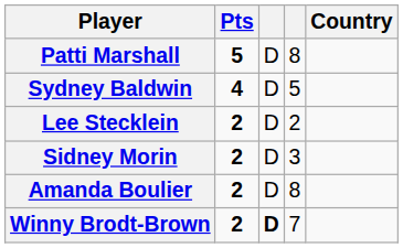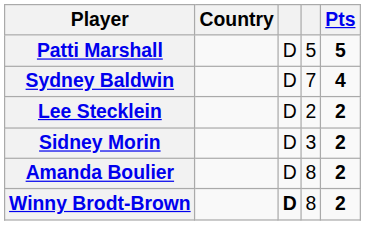 <table class= "wikitable" style="text-align: center;">
 <tr>
 <th scope="col">Player</th>
-<th scope="col"><a href='#'>Pts</a></th>
+<th scope="col">Country</th>
 <th scope="col"></th>
 <th scope="col"></th>
-<th scope="col">Country</th>
+<th scope="col"><a href='#'>Pts</a></th>
 </tr>
 <tr>
 <th scope="row" align="left"><a href='#'>Patti Marshall</a></th>
+<td></td>
+<td>D</td>
+<td>5</td>
 <td><strong>5</strong></td>
-<td>D</td>
-<td>8</td>
-<td></td>
 </tr>
 <tr>
 <th scope="row" align="left"><a href='#'>Sydney Baldwin</a></th>
+<td></td>
+<td>D</td>
+<td>7</td>
 <td><strong>4</strong></td>
-<td>D</td>
-<td>5</td>
-<td></td>
 </tr>
 <tr>
 <th scope="row" align="left"><a href='#'>Lee Stecklein</a></th>
-<td><strong>2</strong></td>
+<td></td>
 <td>D</td>
 <td>2</td>
-<td></td>
+<td><strong>2</strong></td>
 </tr>
 <tr>
 <th scope="row" align="left"><a href='#'>Sidney Morin</a></th>
-<td><strong>2</strong></td>
+<td></td>
 <td>D</td>
 <td>3</td>
-<td></td>
+<td><strong>2</strong></td>
 </tr>
 <tr>
 <th scope="row" align="left"><a href='#'>Amanda Boulier</a></th>
-<td><strong>2</strong></td>
+<td></td>
 <td>D</td>
 <td>8</td>
-<td></td>
+<td><strong>2</strong></td>
 </tr>
 <tr>
 <th scope="row" align="left"><a href='#'>Winny Brodt-Brown</a></th>
+<td></td>
+<td><strong>D</strong></td>
+<td>8</td>
 <td><strong>2</strong></td>
-<td><strong>D</strong></td>
-<td>7</td>
-<td></td>
 </tr>
 </table>
